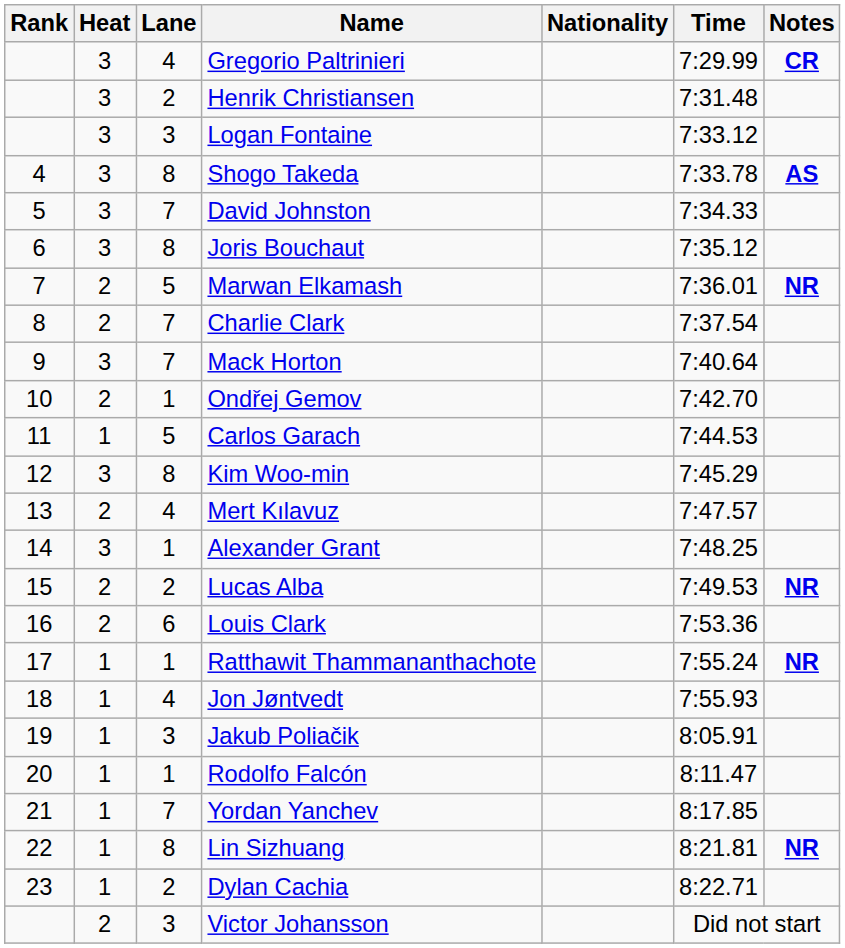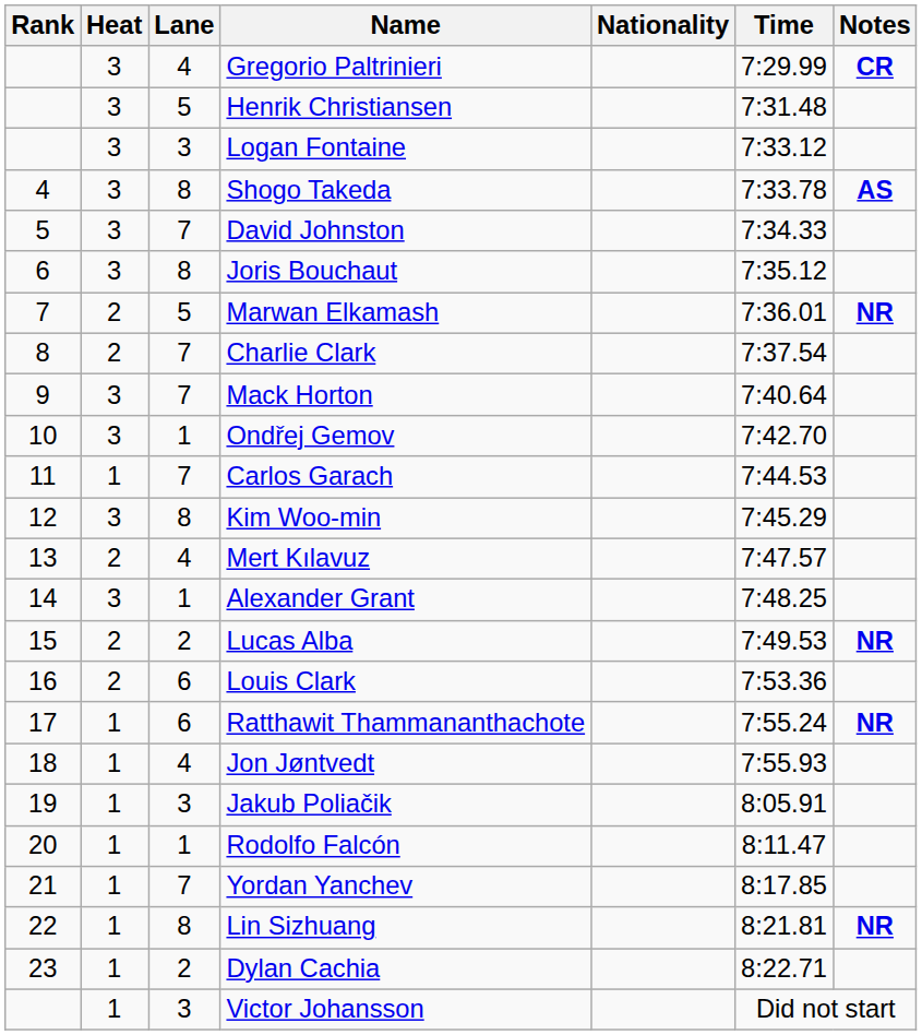 <table class="wikitable sortable" style="text-align:center">
 <tr>
 <th>Rank</th>
 <th>Heat</th>
 <th>Lane</th>
 <th>Name</th>
 <th>Nationality</th>
 <th>Time</th>
 <th>Notes</th>
 </tr>
 <tr>
 <td></td>
 <td>3</td>
 <td>4</td>
 <td align=left><a href='#'>Gregorio Paltrinieri</a></td>
 <td align=left></td>
 <td>7:29.99</td>
 <td><strong><a href='#'>CR</a></strong></td>
 </tr>
 <tr>
 <td></td>
 <td>3</td>
-<td>2</td>
+<td>5</td>
 <td align=left><a href='#'>Henrik Christiansen</a></td>
 <td align=left></td>
 <td>7:31.48</td>
 <td></td>
 </tr>
 <tr>
 <td></td>
 <td>3</td>
 <td>3</td>
 <td align=left><a href='#'>Logan Fontaine</a></td>
 <td align=left></td>
 <td>7:33.12</td>
 <td></td>
 </tr>
 <tr>
 <td>4</td>
 <td>3</td>
 <td>8</td>
 <td align=left><a href='#'>Shogo Takeda</a></td>
 <td align=left></td>
 <td>7:33.78</td>
 <td><strong><a href='#'>AS</a></strong></td>
 </tr>
 <tr>
 <td>5</td>
 <td>3</td>
 <td>7</td>
 <td align=left><a href='#'>David Johnston</a></td>
 <td align=left></td>
 <td>7:34.33</td>
 <td></td>
 </tr>
 <tr>
 <td>6</td>
 <td>3</td>
 <td>8</td>
 <td align=left><a href='#'>Joris Bouchaut</a></td>
 <td align=left></td>
 <td>7:35.12</td>
 <td></td>
 </tr>
 <tr>
 <td>7</td>
 <td>2</td>
 <td>5</td>
 <td align=left><a href='#'>Marwan Elkamash</a></td>
 <td align=left></td>
 <td>7:36.01</td>
 <td><strong><a href='#'>NR</a></strong></td>
 </tr>
 <tr>
 <td>8</td>
 <td>2</td>
 <td>7</td>
 <td align=left><a href='#'>Charlie Clark</a></td>
 <td align=left></td>
 <td>7:37.54</td>
 <td></td>
 </tr>
 <tr>
 <td>9</td>
 <td>3</td>
 <td>7</td>
 <td align=left><a href='#'>Mack Horton</a></td>
 <td align=left></td>
 <td>7:40.64</td>
 <td></td>
 </tr>
 <tr>
 <td>10</td>
-<td>2</td>
+<td>3</td>
 <td>1</td>
 <td align=left><a href='#'>Ondřej Gemov</a></td>
 <td align=left></td>
 <td>7:42.70</td>
 <td></td>
 </tr>
 <tr>
 <td>11</td>
 <td>1</td>
-<td>5</td>
+<td>7</td>
 <td align=left><a href='#'>Carlos Garach</a></td>
 <td align=left></td>
 <td>7:44.53</td>
 <td></td>
 </tr>
 <tr>
 <td>12</td>
 <td>3</td>
 <td>8</td>
 <td align=left><a href='#'>Kim Woo-min</a></td>
 <td align=left></td>
 <td>7:45.29</td>
 <td></td>
 </tr>
 <tr>
 <td>13</td>
 <td>2</td>
 <td>4</td>
 <td align=left><a href='#'>Mert Kılavuz</a></td>
 <td align=left></td>
 <td>7:47.57</td>
 <td></td>
 </tr>
 <tr>
 <td>14</td>
 <td>3</td>
 <td>1</td>
 <td align=left><a href='#'>Alexander Grant</a></td>
 <td align=left></td>
 <td>7:48.25</td>
 <td></td>
 </tr>
 <tr>
 <td>15</td>
 <td>2</td>
 <td>2</td>
 <td align=left><a href='#'>Lucas Alba</a></td>
 <td align=left></td>
 <td>7:49.53</td>
 <td><strong><a href='#'>NR</a></strong></td>
 </tr>
 <tr>
 <td>16</td>
 <td>2</td>
 <td>6</td>
 <td align=left><a href='#'>Louis Clark</a></td>
 <td align=left></td>
 <td>7:53.36</td>
 <td></td>
 </tr>
 <tr>
 <td>17</td>
 <td>1</td>
-<td>1</td>
+<td>6</td>
 <td align=left><a href='#'>Ratthawit Thammananthachote</a></td>
 <td align=left></td>
 <td>7:55.24</td>
 <td><strong><a href='#'>NR</a></strong></td>
 </tr>
 <tr>
 <td>18</td>
 <td>1</td>
 <td>4</td>
 <td align=left><a href='#'>Jon Jøntvedt</a></td>
 <td align=left></td>
 <td>7:55.93</td>
 <td></td>
 </tr>
 <tr>
 <td>19</td>
 <td>1</td>
 <td>3</td>
 <td align=left><a href='#'>Jakub Poliačik</a></td>
 <td align=left></td>
 <td>8:05.91</td>
 <td></td>
 </tr>
 <tr>
 <td>20</td>
 <td>1</td>
 <td>1</td>
 <td align=left><a href='#'>Rodolfo Falcón</a></td>
 <td align=left></td>
 <td>8:11.47</td>
 <td></td>
 </tr>
 <tr>
 <td>21</td>
 <td>1</td>
 <td>7</td>
 <td align=left><a href='#'>Yordan Yanchev</a></td>
 <td align=left></td>
 <td>8:17.85</td>
 <td></td>
 </tr>
 <tr>
 <td>22</td>
 <td>1</td>
 <td>8</td>
 <td align=left><a href='#'>Lin Sizhuang</a></td>
 <td align=left></td>
 <td>8:21.81</td>
 <td><strong><a href='#'>NR</a></strong></td>
 </tr>
 <tr>
 <td>23</td>
 <td>1</td>
 <td>2</td>
 <td align=left><a href='#'>Dylan Cachia</a></td>
 <td align=left></td>
 <td>8:22.71</td>
 <td></td>
 </tr>
 <tr>
 <td></td>
-<td>2</td>
+<td>1</td>
 <td>3</td>
 <td align=left><a href='#'>Victor Johansson</a></td>
 <td align=left></td>
 <td colspan=2>Did not start</td>
 </tr>
 </table>
